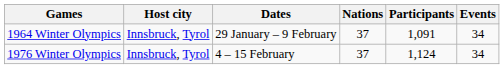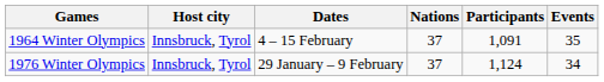 <table class="wikitable">
 <tr>
 <th>Games</th>
 <th>Host city</th>
 <th>Dates</th>
 <th>Nations</th>
 <th>Participants</th>
 <th>Events</th>
 </tr>
 <tr>
 <td><a href='#'>1964 Winter Olympics</a></td>
 <td><a href='#'>Innsbruck</a>, <a href='#'>Tyrol</a></td>
-<td>29 January – 9 February</td>
+<td>4 – 15 February</td>
 <td style="text-align:center;">37</td>
 <td style="text-align:center;">1,091</td>
-<td style="text-align:center;">34</td>
+<td style="text-align:center;">35</td>
 </tr>
 <tr>
 <td><a href='#'>1976 Winter Olympics</a></td>
 <td><a href='#'>Innsbruck</a>, <a href='#'>Tyrol</a></td>
-<td>4 – 15 February</td>
+<td>29 January – 9 February</td>
 <td style="text-align:center;">37</td>
 <td style="text-align:center;">1,124</td>
 <td style="text-align:center;">34</td>
 </tr>
 </table>
